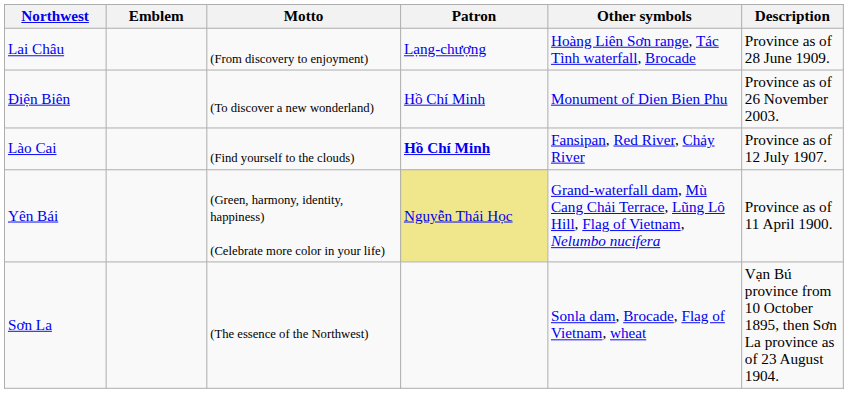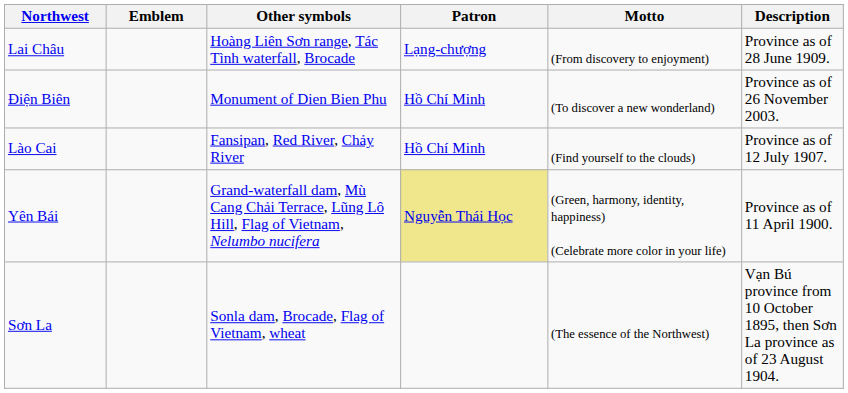 <table class="wikitable" style="width:100%">
 <tr>
 <th width="100px"><a href='#'>Northwest</a></th>
 <th width="100px">Emblem</th>
+<th width="200px">Other symbols</th>
+<th width="150px">Patron</th>
 <th width="200px">Motto</th>
-<th width="150px">Patron</th>
-<th width="200px">Other symbols</th>
 <th style="min-width:100px">Description</th>
 </tr>
 <tr>
 <td><a href='#'>Lai Châu</a></td>
 <td></td>
+<td><a href='#'>Hoàng Liên Sơn range</a>, <a href='#'>Tác Tình waterfall</a>, <a href='#'>Brocade</a></td>
+<td><a href='#'>Lạng-chượng</a></td>
 <td><br><small>(From discovery to enjoyment)</small></td>
-<td><a href='#'>Lạng-chượng</a></td>
-<td><a href='#'>Hoàng Liên Sơn range</a>, <a href='#'>Tác Tình waterfall</a>, <a href='#'>Brocade</a></td>
 <td>Province as of 28 June 1909.</td>
 </tr>
 <tr>
 <td><a href='#'>Điện Biên</a></td>
 <td></td>
+<td><a href='#'>Monument of Dien Bien Phu</a></td>
+<td><a href='#'>Hồ Chí Minh</a></td>
 <td><br><small>(To discover a new wonderland)</small></td>
-<td><a href='#'>Hồ Chí Minh</a></td>
-<td><a href='#'>Monument of Dien Bien Phu</a></td>
 <td>Province as of 26 November 2003.</td>
 </tr>
 <tr>
 <td><a href='#'>Lào Cai</a></td>
 <td></td>
+<td><a href='#'>Fansipan</a>, <a href='#'>Red River</a>, <a href='#'>Chảy River</a></td>
+<td><a href='#'>Hồ Chí Minh</a></td>
 <td><br><small>(Find yourself to the clouds)</small></td>
-<td><strong><a href='#'>Hồ Chí Minh</a></strong></td>
-<td><a href='#'>Fansipan</a>, <a href='#'>Red River</a>, <a href='#'>Chảy River</a></td>
 <td>Province as of 12 July 1907.</td>
 </tr>
 <tr>
 <td><a href='#'>Yên Bái</a></td>
 <td></td>
+<td><a href='#'>Grand-waterfall dam</a>, <a href='#'>Mù Cang Chải Terrace</a>, <a href='#'>Lũng Lô Hill</a>, <a href='#'>Flag of Vietnam</a>, <em><a href='#'>Nelumbo nucifera</a></em></td>
+<td style="background: khaki;"><a href='#'>Nguyễn Thái Học</a></td>
 <td><br><small>(Green, harmony, identity, happiness)</small><br><br><small>(Celebrate more color in your life)</small></td>
-<td style="background: khaki;"><a href='#'>Nguyễn Thái Học</a></td>
-<td><a href='#'>Grand-waterfall dam</a>, <a href='#'>Mù Cang Chải Terrace</a>, <a href='#'>Lũng Lô Hill</a>, <a href='#'>Flag of Vietnam</a>, <em><a href='#'>Nelumbo nucifera</a></em></td>
 <td>Province as of 11 April 1900.</td>
 </tr>
 <tr>
 <td><a href='#'>Sơn La</a></td>
 <td></td>
+<td><a href='#'>Sonla dam</a>, <a href='#'>Brocade</a>, <a href='#'>Flag of Vietnam</a>, <a href='#'>wheat</a></td>
+<td></td>
 <td><br><small>(The essence of the Northwest)</small></td>
-<td></td>
-<td><a href='#'>Sonla dam</a>, <a href='#'>Brocade</a>, <a href='#'>Flag of Vietnam</a>, <a href='#'>wheat</a></td>
 <td>Vạn Bú province from 10 October 1895, then Sơn La province as of 23 August 1904.</td>
 </tr>
 </table>
